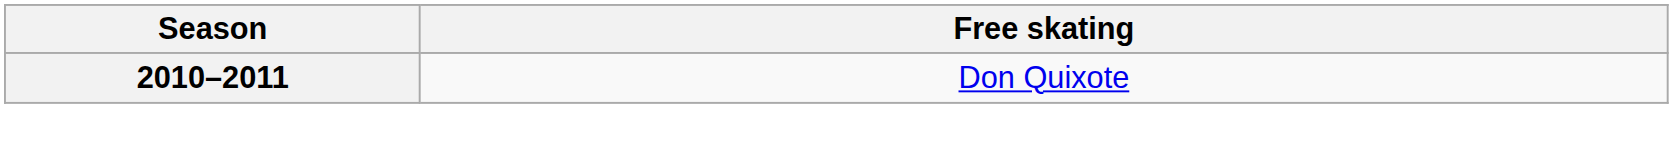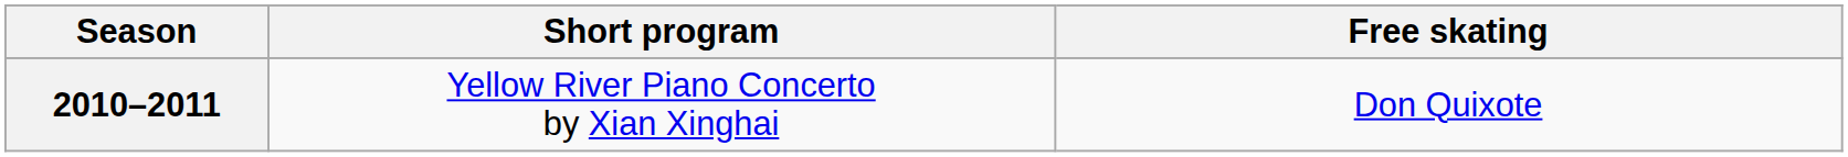 <table class="wikitable" style="text-align: center">
 <tr>
 <th width="10%">Season</th>
+<th width="30%">Short program</th>
 <th width="30%">Free skating</th>
 </tr>
 <tr>
 <th>2010–2011</th>
+<td><a href='#'>Yellow River Piano Concerto</a><br> by <a href='#'>Xian Xinghai</a></td>
 <td><a href='#'>Don Quixote</a></td>
 </tr>
 </table>
